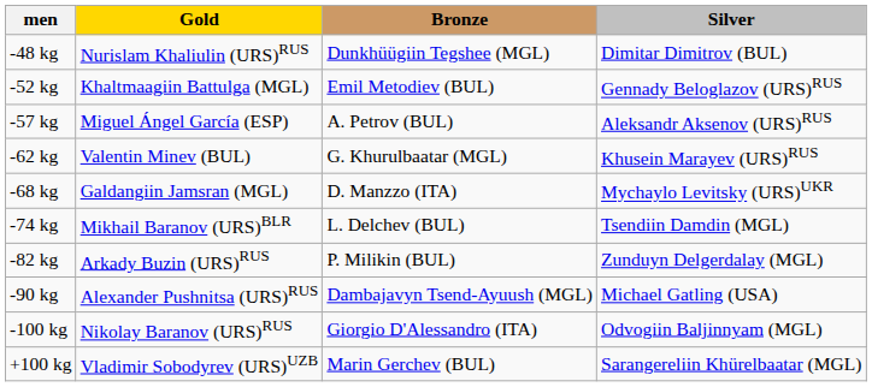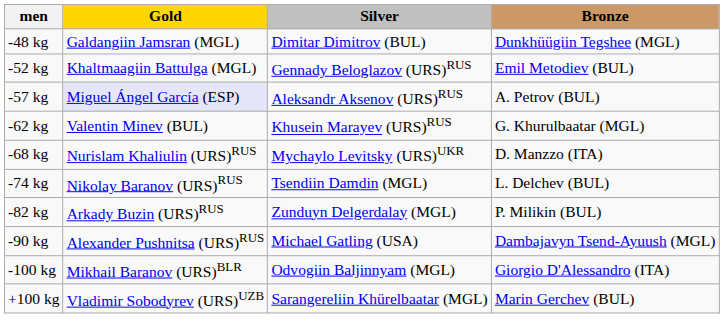 <table class="wikitable">
 <tr>
 <th>men</th>
 <th style="background: gold">Gold</th>
+<th style="background: silver">Silver</th>
 <th style="background: #cc9966">Bronze</th>
-<th style="background: silver">Silver</th>
 </tr>
 <tr>
 <td>-48 kg</td>
-<td> <a href='#'>Nurislam Khaliulin</a> (URS)<sup>RUS</sup></td>
+<td> <a href='#'>Galdangiin Jamsran</a> (MGL)</td>
+<td> <a href='#'>Dimitar Dimitrov</a> (BUL)</td>
 <td> <a href='#'>Dunkhüügiin Tegshee</a> (MGL)</td>
-<td> <a href='#'>Dimitar Dimitrov</a> (BUL)</td>
 </tr>
 <tr>
 <td>-52 kg</td>
 <td> <a href='#'>Khaltmaagiin Battulga</a> (MGL)</td>
+<td> <a href='#'>Gennady Beloglazov</a> (URS)<sup>RUS</sup></td>
 <td> <a href='#'>Emil Metodiev</a> (BUL)</td>
-<td> <a href='#'>Gennady Beloglazov</a> (URS)<sup>RUS</sup></td>
 </tr>
 <tr>
 <td>-57 kg</td>
-<td> <a href='#'>Miguel Ángel García</a> (ESP)</td>
+<td style="background: lavender;"> <a href='#'>Miguel Ángel García</a> (ESP)</td>
+<td> <a href='#'>Aleksandr Aksenov</a> (URS)<sup>RUS</sup></td>
 <td> A. Petrov (BUL)</td>
-<td> <a href='#'>Aleksandr Aksenov</a> (URS)<sup>RUS</sup></td>
 </tr>
 <tr>
 <td>-62 kg</td>
 <td> <a href='#'>Valentin Minev</a> (BUL)</td>
+<td> <a href='#'>Khusein Marayev</a> (URS)<sup>RUS</sup></td>
 <td> G. Khurulbaatar (MGL)</td>
-<td> <a href='#'>Khusein Marayev</a> (URS)<sup>RUS</sup></td>
 </tr>
 <tr>
 <td>-68 kg</td>
-<td> <a href='#'>Galdangiin Jamsran</a> (MGL)</td>
+<td> <a href='#'>Nurislam Khaliulin</a> (URS)<sup>RUS</sup></td>
+<td> <a href='#'>Mychaylo Levitsky</a> (URS)<sup>UKR</sup></td>
 <td> D. Manzzo (ITA)</td>
-<td> <a href='#'>Mychaylo Levitsky</a> (URS)<sup>UKR</sup></td>
 </tr>
 <tr>
 <td>-74 kg</td>
-<td> <a href='#'>Mikhail Baranov</a> (URS)<sup>BLR</sup></td>
+<td> <a href='#'>Nikolay Baranov</a> (URS)<sup>RUS</sup></td>
+<td> <a href='#'>Tsendiin Damdin</a> (MGL)</td>
 <td> L. Delchev (BUL)</td>
-<td> <a href='#'>Tsendiin Damdin</a> (MGL)</td>
 </tr>
 <tr>
 <td>-82 kg</td>
 <td> <a href='#'>Arkady Buzin</a> (URS)<sup>RUS</sup></td>
+<td> <a href='#'>Zunduyn Delgerdalay</a> (MGL)</td>
 <td> P. Milikin (BUL)</td>
-<td> <a href='#'>Zunduyn Delgerdalay</a> (MGL)</td>
 </tr>
 <tr>
 <td>-90 kg</td>
 <td> <a href='#'>Alexander Pushnitsa</a> (URS)<sup>RUS</sup></td>
+<td> <a href='#'>Michael Gatling</a> (USA)</td>
 <td> <a href='#'>Dambajavyn Tsend-Ayuush</a> (MGL)</td>
-<td> <a href='#'>Michael Gatling</a> (USA)</td>
 </tr>
 <tr>
 <td>-100 kg</td>
-<td> <a href='#'>Nikolay Baranov</a> (URS)<sup>RUS</sup></td>
+<td> <a href='#'>Mikhail Baranov</a> (URS)<sup>BLR</sup></td>
+<td> <a href='#'>Odvogiin Baljinnyam</a> (MGL)</td>
 <td> <a href='#'>Giorgio D'Alessandro</a> (ITA)</td>
-<td> <a href='#'>Odvogiin Baljinnyam</a> (MGL)</td>
 </tr>
 <tr>
 <td>+100 kg</td>
 <td> <a href='#'>Vladimir Sobodyrev</a> (URS)<sup>UZB</sup></td>
+<td> <a href='#'>Sarangereliin Khürelbaatar</a> (MGL)</td>
 <td> <a href='#'>Marin Gerchev</a> (BUL)</td>
-<td> <a href='#'>Sarangereliin Khürelbaatar</a> (MGL)</td>
 </tr>
 </table>
